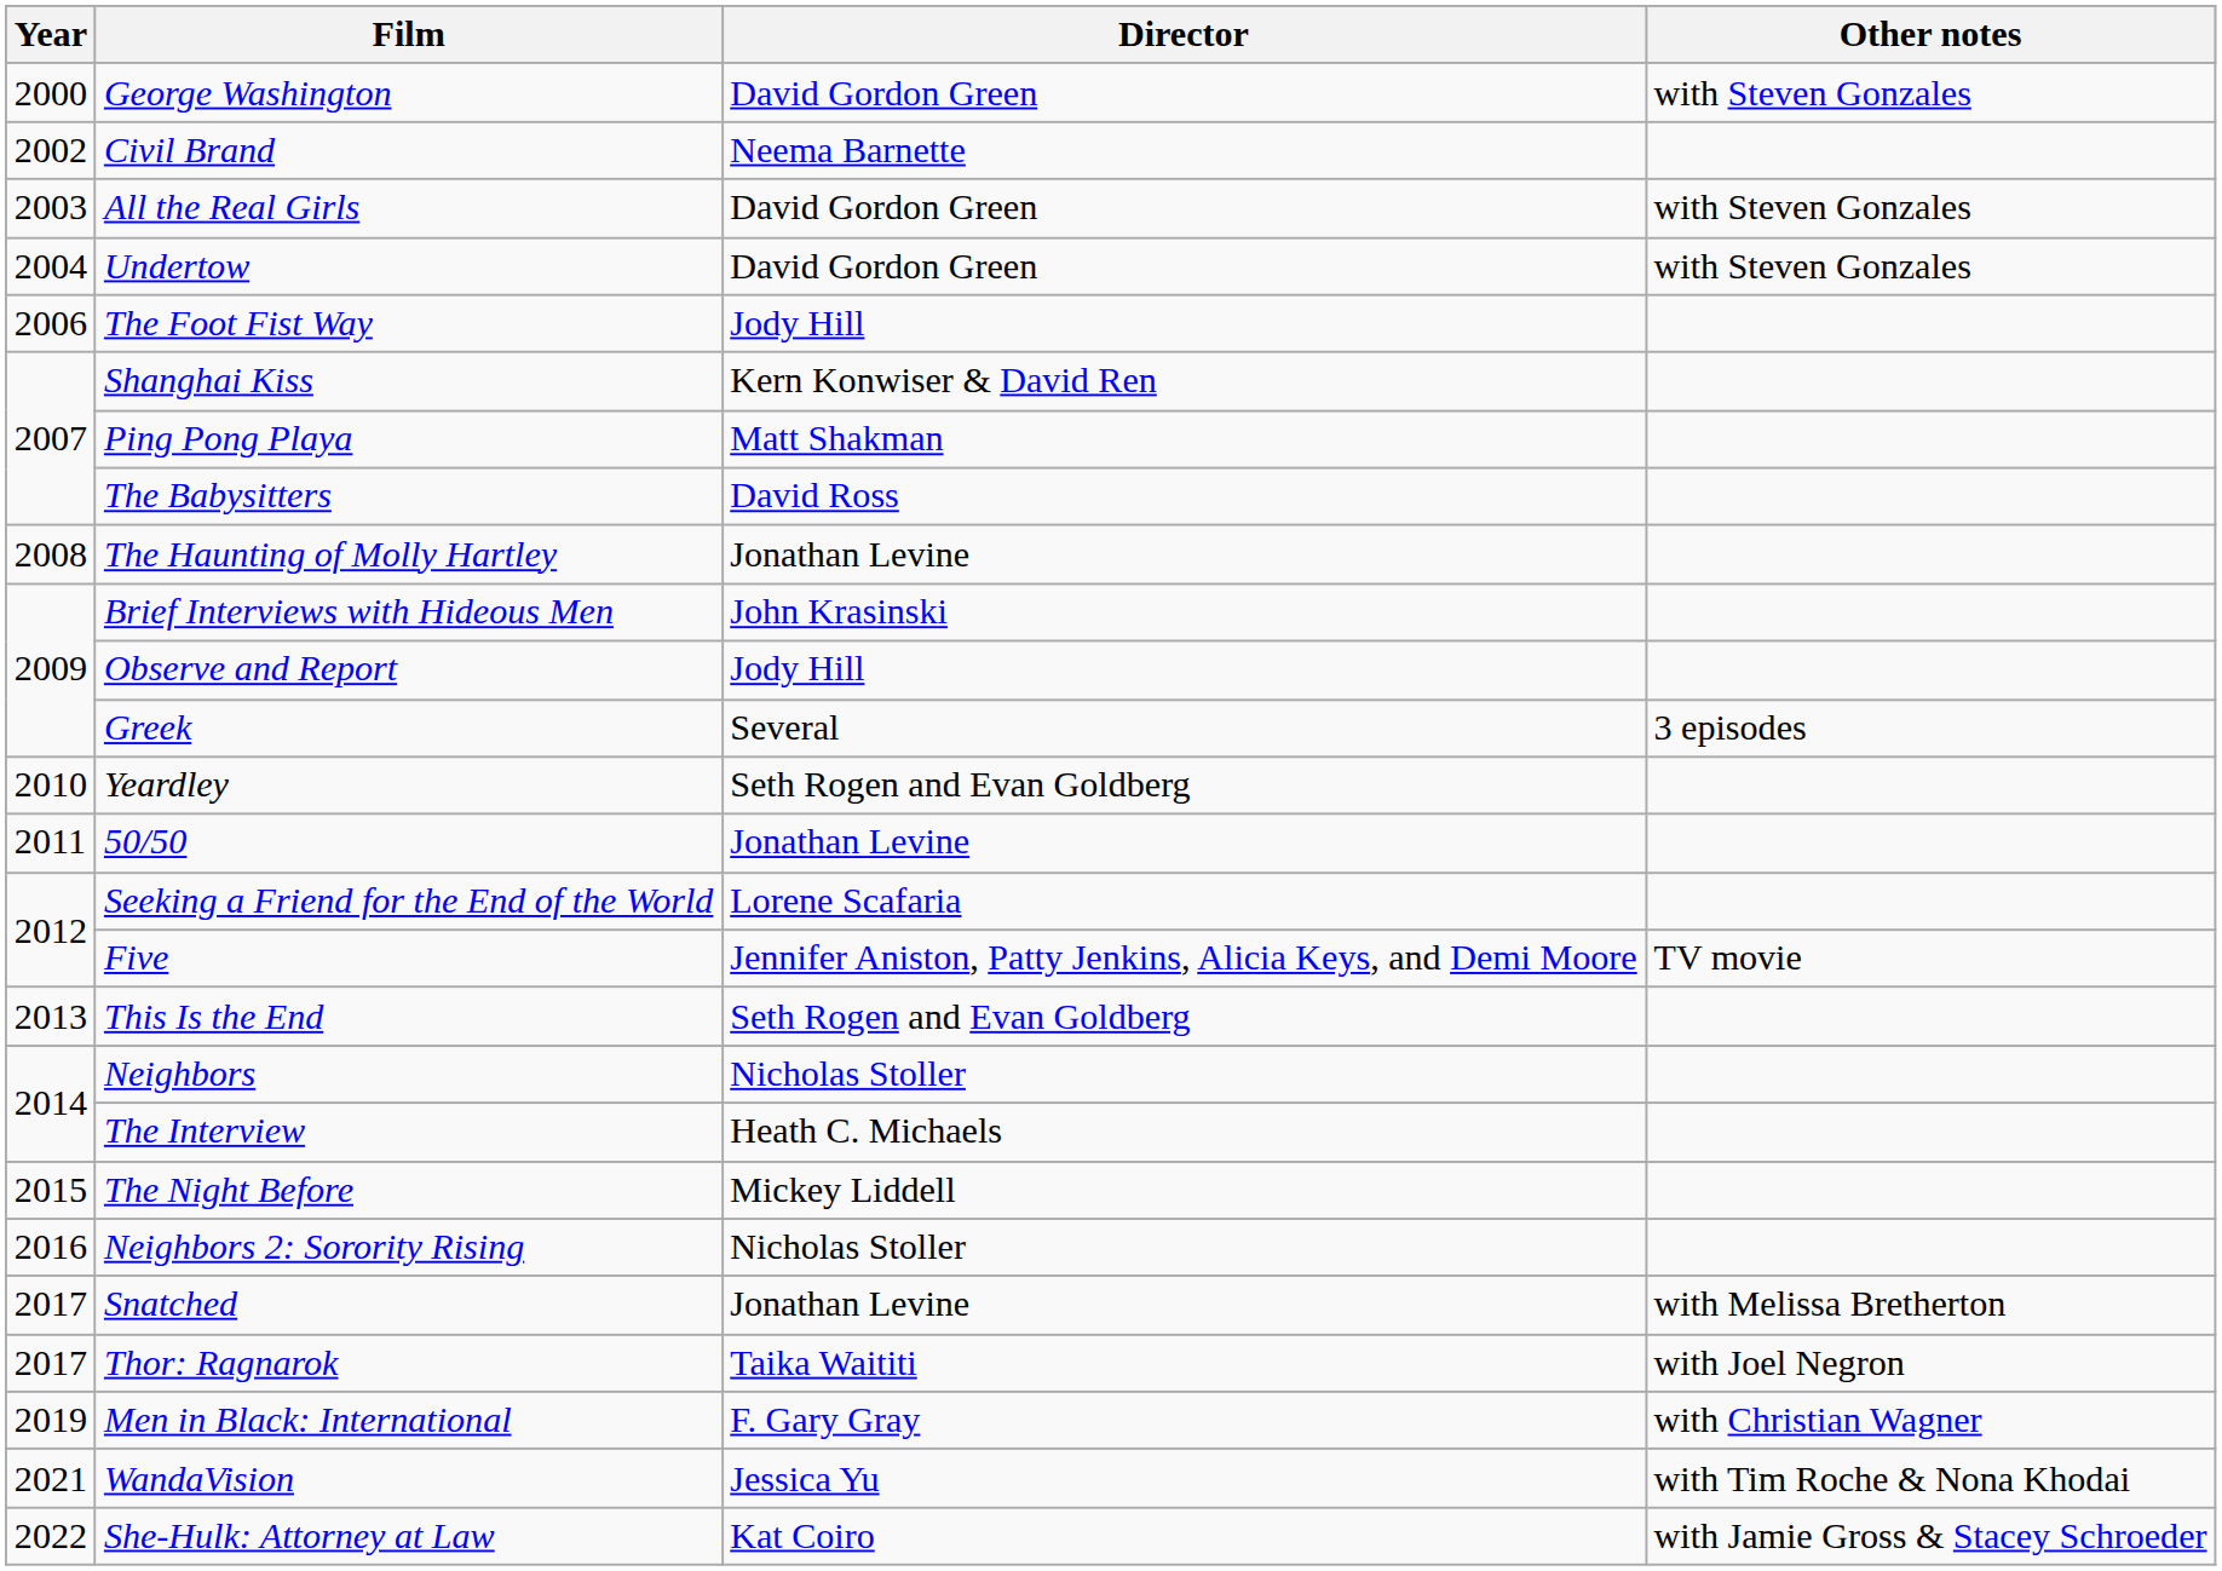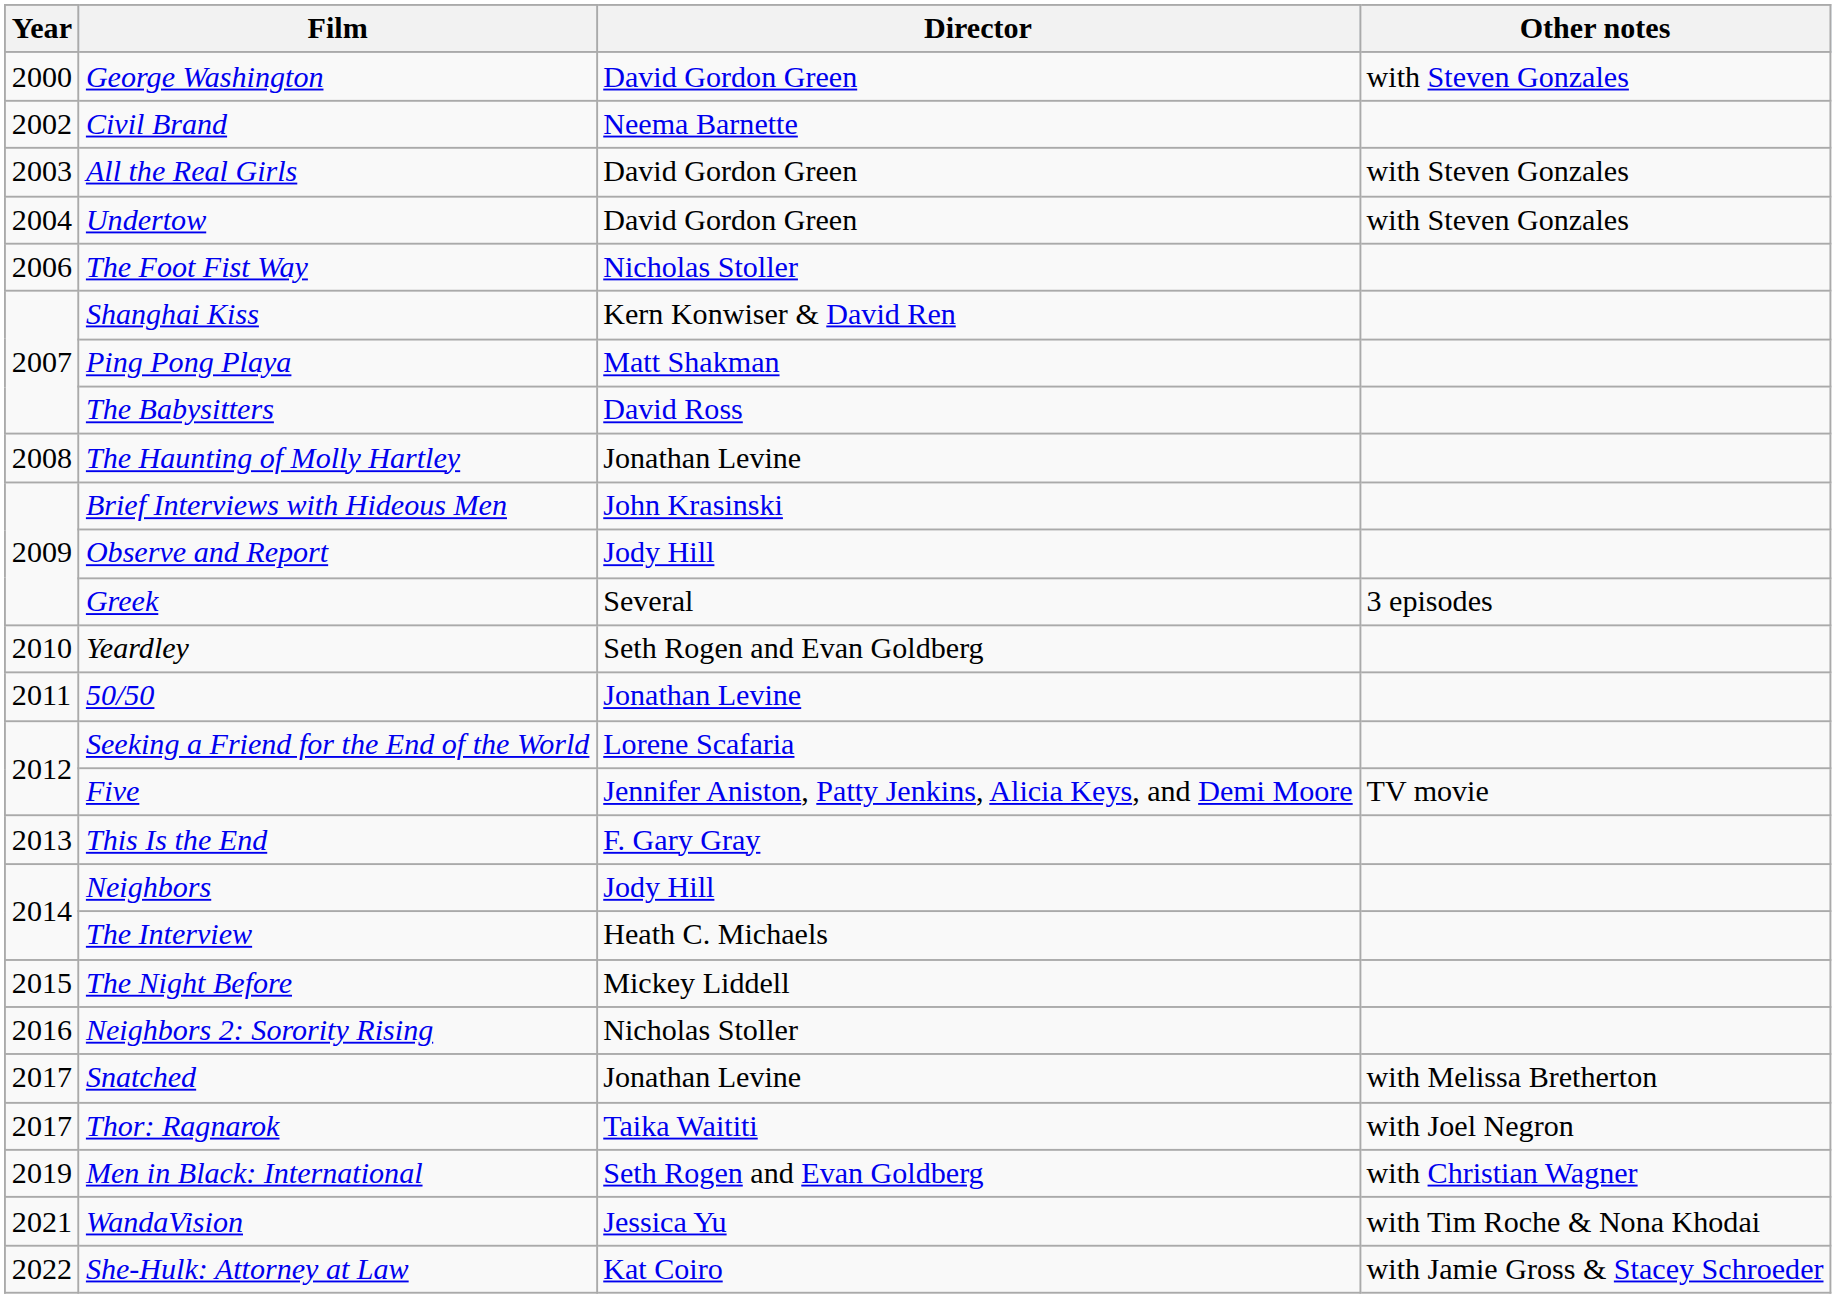 <table class="wikitable">
 <tr style="background:#b0c4de; text-align:center;">
 <th>Year</th>
 <th>Film</th>
 <th>Director</th>
 <th>Other notes</th>
 </tr>
 <tr>
 <td>2000</td>
 <td><em><a href='#'>George Washington</a></em></td>
 <td><a href='#'>David Gordon Green</a></td>
 <td>with <a href='#'>Steven Gonzales</a></td>
 </tr>
 <tr>
 <td>2002</td>
 <td><em><a href='#'>Civil Brand</a></em></td>
 <td><a href='#'>Neema Barnette</a></td>
 <td></td>
 </tr>
 <tr>
 <td>2003</td>
 <td><em><a href='#'>All the Real Girls</a></em></td>
 <td>David Gordon Green</td>
 <td>with Steven Gonzales</td>
 </tr>
 <tr>
 <td>2004</td>
 <td><em><a href='#'>Undertow</a></em></td>
 <td>David Gordon Green</td>
 <td>with Steven Gonzales</td>
 </tr>
 <tr>
 <td>2006</td>
 <td><em><a href='#'>The Foot Fist Way</a></em></td>
-<td><a href='#'>Jody Hill</a></td>
+<td><a href='#'>Nicholas Stoller</a></td>
 <td></td>
 </tr>
 <tr>
 <td rowspan="3">2007</td>
 <td><em><a href='#'>Shanghai Kiss</a></em></td>
 <td>Kern Konwiser & <a href='#'>David Ren</a></td>
 <td></td>
 </tr>
 <tr>
 <td><em><a href='#'>Ping Pong Playa</a></em></td>
 <td><a href='#'>Matt Shakman</a></td>
 <td></td>
 </tr>
 <tr>
 <td><em><a href='#'>The Babysitters</a></em></td>
 <td><a href='#'>David Ross</a></td>
 <td></td>
 </tr>
 <tr>
 <td>2008</td>
 <td><em><a href='#'>The Haunting of Molly Hartley</a></em></td>
 <td>Jonathan Levine</td>
 <td></td>
 </tr>
 <tr>
 <td rowspan="3">2009</td>
 <td><em><a href='#'>Brief Interviews with Hideous Men</a></em></td>
 <td><a href='#'>John Krasinski</a></td>
 <td></td>
 </tr>
 <tr>
 <td><em><a href='#'>Observe and Report</a></em></td>
 <td><a href='#'>Jody Hill</a></td>
 <td></td>
 </tr>
 <tr>
 <td><em><a href='#'>Greek</a></em></td>
 <td>Several</td>
 <td>3 episodes</td>
 </tr>
 <tr>
 <td>2010</td>
 <td><em>Yeardley</em></td>
 <td>Seth Rogen and Evan Goldberg</td>
 <td></td>
 </tr>
 <tr>
 <td>2011</td>
 <td><em><a href='#'>50/50</a></em></td>
 <td><a href='#'>Jonathan Levine</a></td>
 <td></td>
 </tr>
 <tr>
 <td rowspan="2">2012</td>
 <td><em><a href='#'>Seeking a Friend for the End of the World</a></em></td>
 <td><a href='#'>Lorene Scafaria</a></td>
 <td></td>
 </tr>
 <tr>
 <td><em><a href='#'>Five</a></em></td>
 <td><a href='#'>Jennifer Aniston</a>, <a href='#'>Patty Jenkins</a>, <a href='#'>Alicia Keys</a>, and <a href='#'>Demi Moore</a></td>
 <td>TV movie</td>
 </tr>
 <tr>
 <td>2013</td>
 <td><em><a href='#'>This Is the End</a></em></td>
-<td><a href='#'>Seth Rogen</a> and <a href='#'>Evan Goldberg</a></td>
+<td><a href='#'>F. Gary Gray</a></td>
 <td></td>
 </tr>
 <tr>
 <td rowspan="2">2014</td>
 <td><em><a href='#'>Neighbors</a></em></td>
-<td><a href='#'>Nicholas Stoller</a></td>
+<td><a href='#'>Jody Hill</a></td>
 <td></td>
 </tr>
 <tr>
 <td><em><a href='#'>The Interview</a></em></td>
 <td>Heath C. Michaels</td>
 <td></td>
 </tr>
 <tr>
 <td>2015</td>
 <td><em><a href='#'>The Night Before</a></em></td>
 <td>Mickey Liddell</td>
 <td></td>
 </tr>
 <tr>
 <td>2016</td>
 <td><em><a href='#'>Neighbors 2: Sorority Rising</a></em></td>
 <td>Nicholas Stoller</td>
 <td></td>
 </tr>
 <tr>
 <td>2017</td>
 <td><em><a href='#'>Snatched</a></em></td>
 <td>Jonathan Levine</td>
 <td>with Melissa Bretherton</td>
 </tr>
 <tr>
 <td>2017</td>
 <td><em><a href='#'>Thor: Ragnarok</a></em></td>
 <td><a href='#'>Taika Waititi</a></td>
 <td>with Joel Negron</td>
 </tr>
 <tr>
 <td>2019</td>
 <td><em><a href='#'>Men in Black: International</a></em></td>
-<td><a href='#'>F. Gary Gray</a></td>
+<td><a href='#'>Seth Rogen</a> and <a href='#'>Evan Goldberg</a></td>
 <td>with <a href='#'>Christian Wagner</a></td>
 </tr>
 <tr>
 <td>2021</td>
 <td><em><a href='#'>WandaVision</a></em></td>
 <td><a href='#'>Jessica Yu</a></td>
 <td>with Tim Roche & Nona Khodai</td>
 </tr>
 <tr>
 <td>2022</td>
 <td><em><a href='#'>She-Hulk: Attorney at Law</a></em></td>
 <td><a href='#'>Kat Coiro</a></td>
 <td>with Jamie Gross & <a href='#'>Stacey Schroeder</a></td>
 </tr>
 </table>
